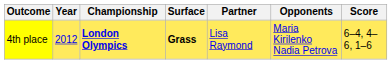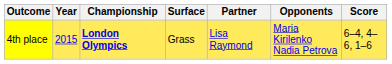 <table class="sortable wikitable">
 <tr>
 <th>Outcome</th>
 <th>Year</th>
 <th width=160>Championship</th>
 <th>Surface</th>
 <th width=140>Partner</th>
 <th width=140>Opponents</th>
 <th width=100 class="unsortable">Score</th>
 </tr>
 <tr bgcolor=FFEA5C>
 <td bgcolor=yellow>4th place</td>
-<td><a href='#'>2012</a></td>
+<td><a href='#'>2015</a></td>
 <td><strong><a href='#'>London Olympics</a></strong></td>
-<td><strong>Grass</strong></td>
+<td>Grass</td>
 <td> <a href='#'>Lisa Raymond</a></td>
 <td> <a href='#'>Maria Kirilenko</a> <br>  <a href='#'>Nadia Petrova</a></td>
 <td>6–4, 4–6, 1–6</td>
 </tr>
 </table>
